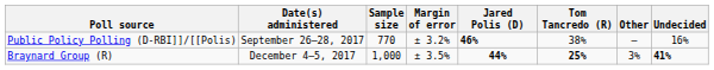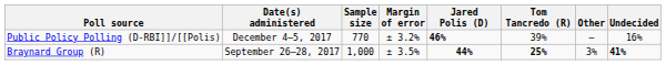 <table class="wikitable">
 <tr valign=bottom>
 <th>Poll source</th>
 <th>Date(s)<br>administered</th>
 <th>Sample<br>size</th>
 <th>Margin<br>of error</th>
 <th style="width:100px;">Jared<br>Polis (D)</th>
 <th style="width:100px;">Tom<br>Tancredo (R)</th>
 <th>Other</th>
 <th>Undecided</th>
 </tr>
 <tr>
 <td><a href='#'>Public Policy Polling</a> (D-RBI]]/[[Polis)</td>
-<td align=center>September 26–28, 2017</td>
+<td align=center>December 4–5, 2017</td>
 <td align=center>770</td>
 <td align=center>± 3.2%</td>
 <td><strong>46%</strong></td>
-<td align=center>38%</td>
+<td align=center>39%</td>
 <td align=center>–</td>
 <td align=center>16%</td>
 </tr>
 <tr>
 <td><a href='#'>Braynard Group</a> (R)</td>
-<td align=center>December 4–5, 2017</td>
+<td align=center>September 26–28, 2017</td>
 <td align=center>1,000</td>
 <td align=center>± 3.5%</td>
 <td align=center><strong>44%</strong></td>
 <td align=center><strong>25%</strong></td>
 <td align=center>3%</td>
 <td><strong>41%</strong></td>
 </tr>
 </table>
